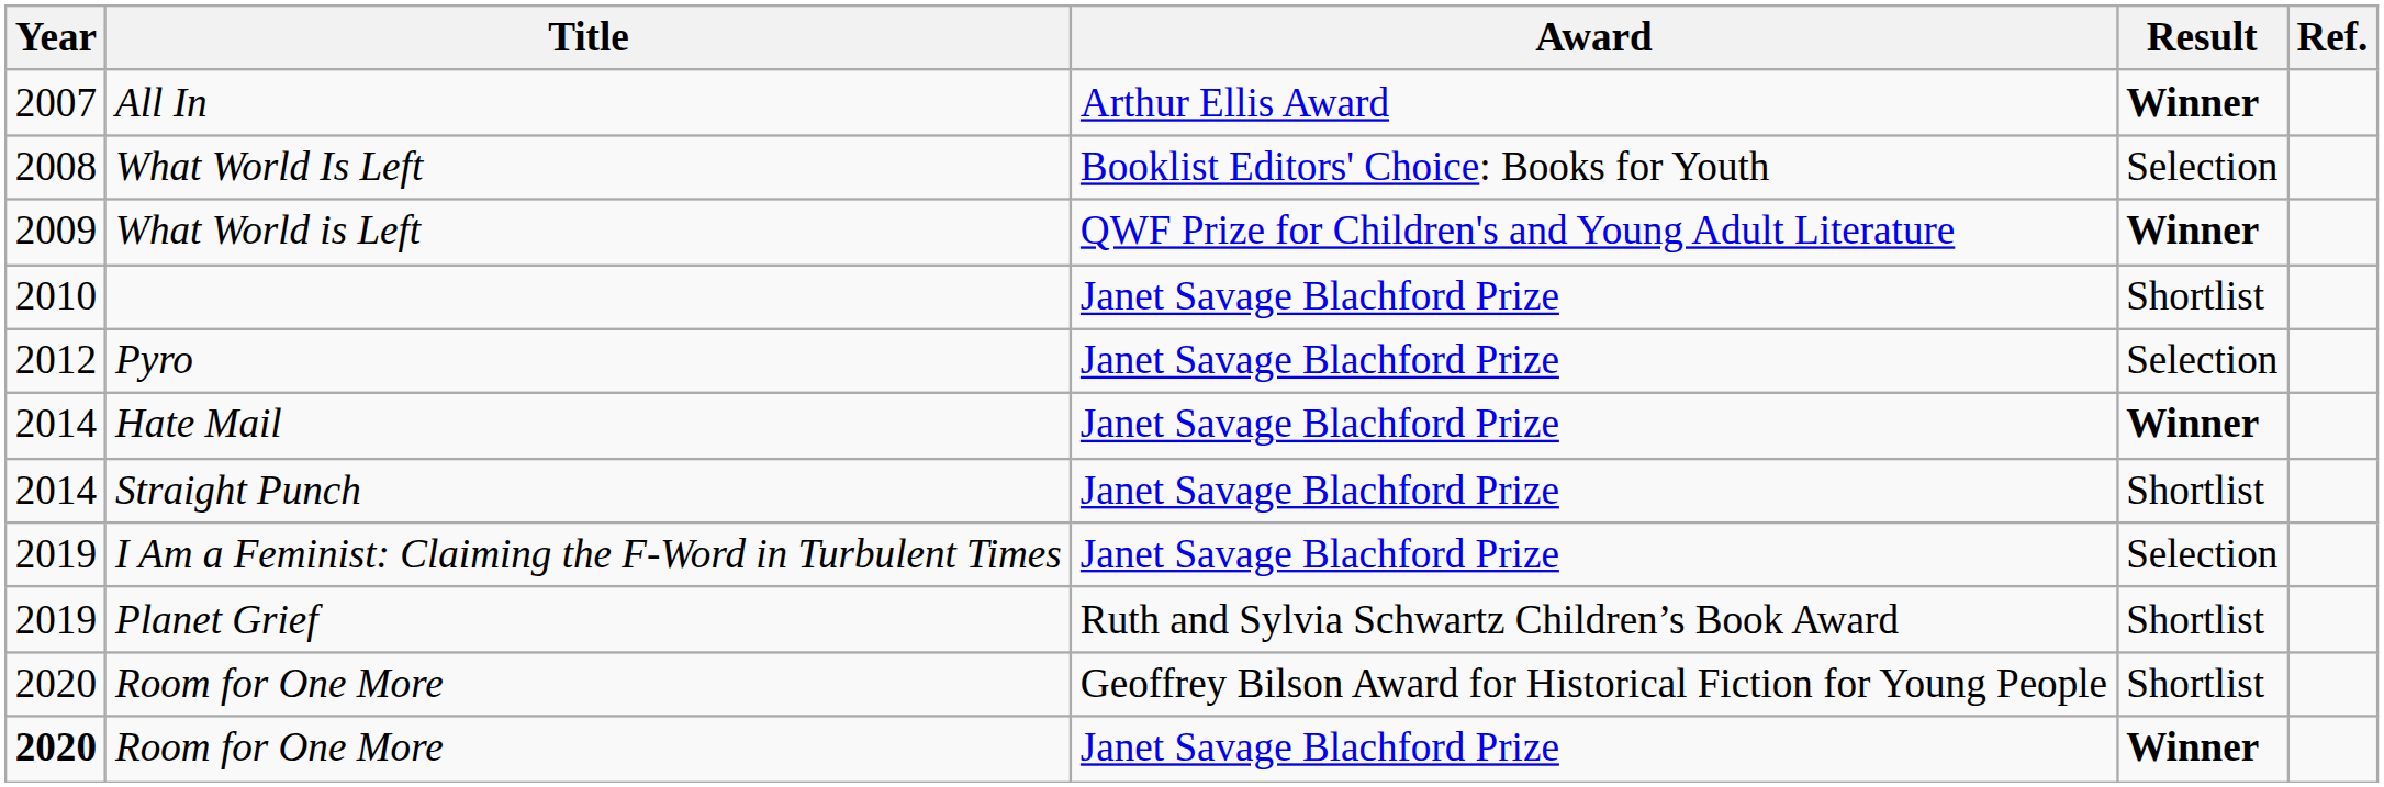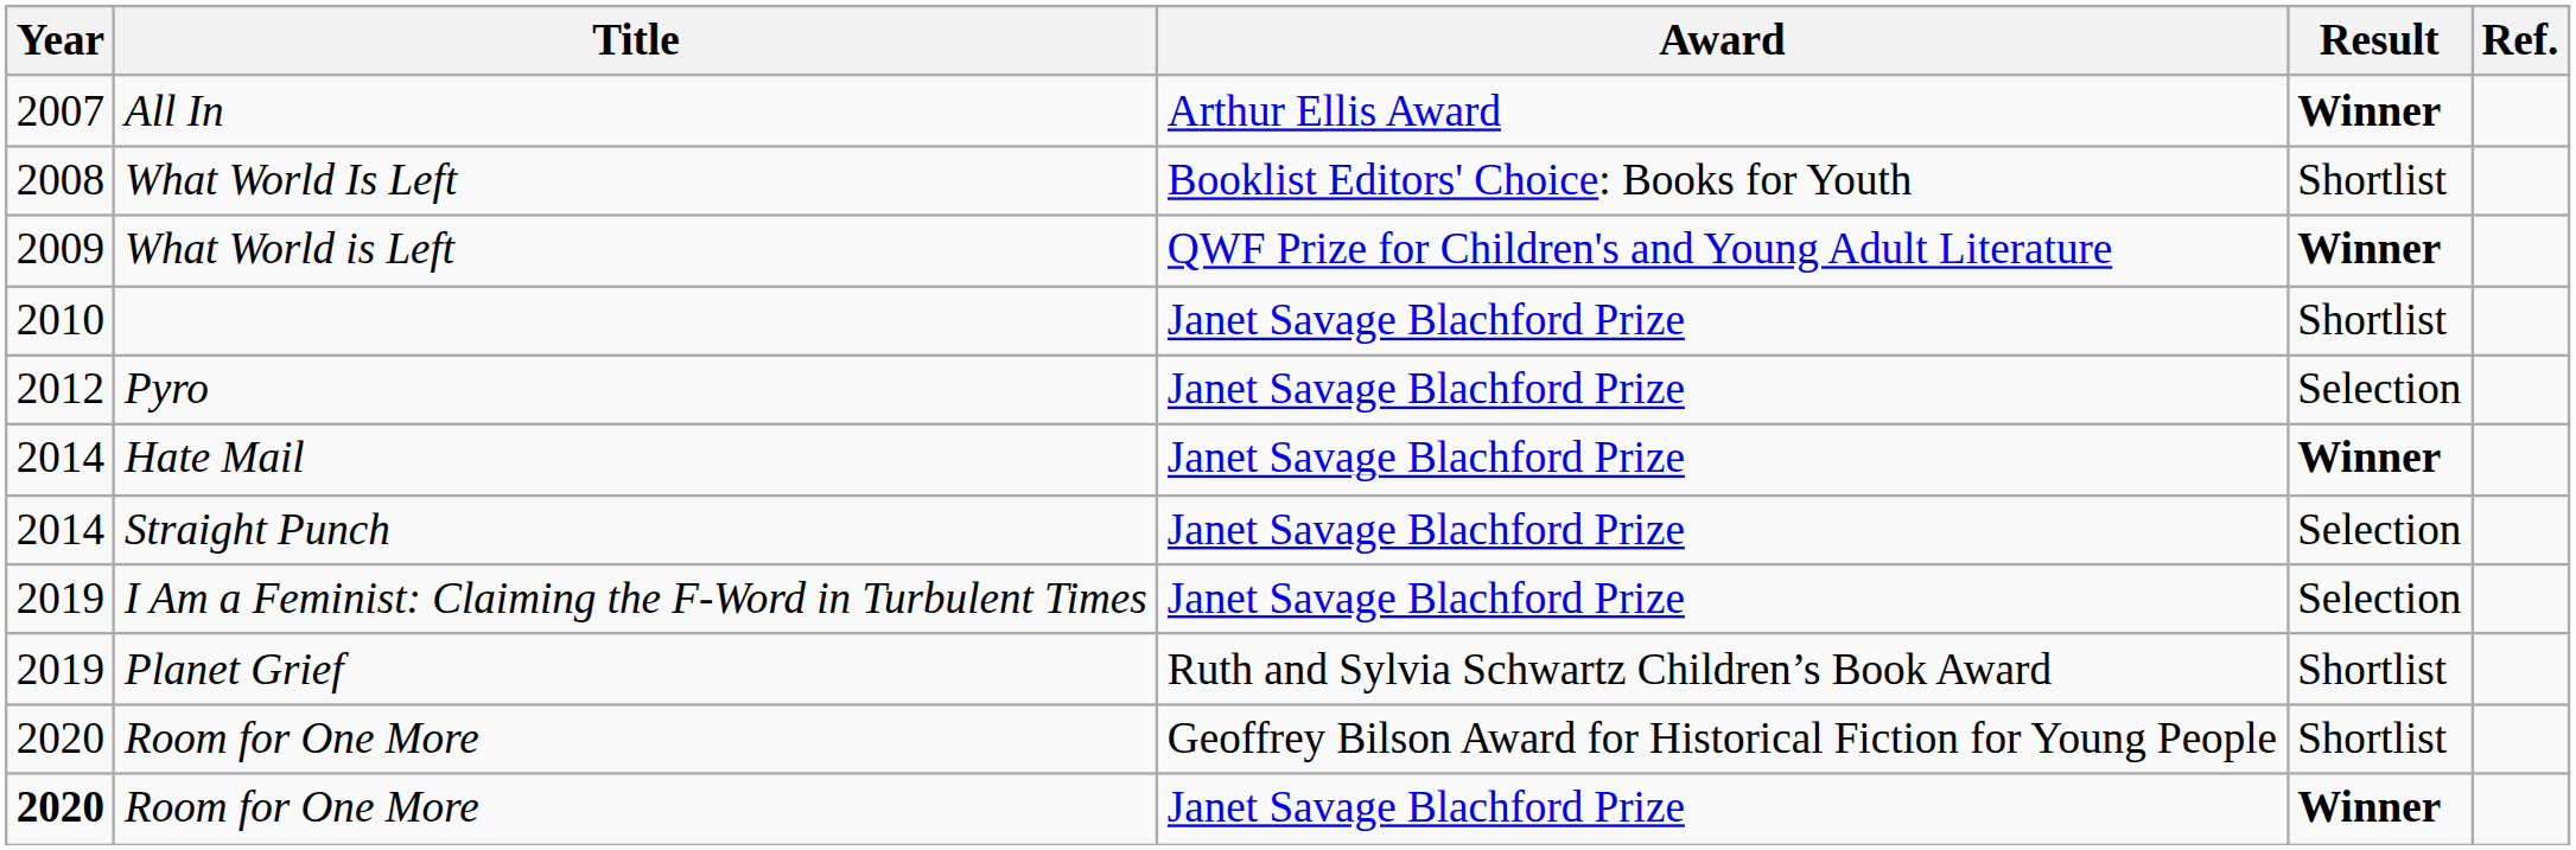 <table class="wikitable">
 <tr>
 <th>Year</th>
 <th>Title</th>
 <th>Award</th>
 <th>Result</th>
 <th>Ref.</th>
 </tr>
 <tr>
 <td>2007</td>
 <td><em>All In</em></td>
 <td><a href='#'>Arthur Ellis Award</a></td>
 <td><strong>Winner</strong></td>
 <td></td>
 </tr>
 <tr>
 <td>2008</td>
 <td><em>What World Is Left</em></td>
 <td><a href='#'>Booklist Editors' Choice</a>: Books for Youth</td>
-<td>Selection</td>
+<td>Shortlist</td>
 <td></td>
 </tr>
 <tr>
 <td>2009</td>
 <td><em>What World is Left</em></td>
 <td><a href='#'>QWF Prize for Children's and Young Adult Literature</a></td>
 <td><strong>Winner</strong></td>
 <td></td>
 </tr>
 <tr>
 <td>2010</td>
 <td></td>
 <td><a href='#'>Janet Savage Blachford Prize</a></td>
 <td>Shortlist</td>
 <td></td>
 </tr>
 <tr>
 <td>2012</td>
 <td><em>Pyro</em></td>
 <td><a href='#'>Janet Savage Blachford Prize</a></td>
 <td>Selection</td>
 <td></td>
 </tr>
 <tr>
 <td>2014</td>
 <td><em>Hate Mail</em></td>
 <td><a href='#'>Janet Savage Blachford Prize</a></td>
 <td><strong>Winner</strong></td>
 <td></td>
 </tr>
 <tr>
 <td>2014</td>
 <td><em>Straight Punch</em></td>
 <td><a href='#'>Janet Savage Blachford Prize</a></td>
-<td>Shortlist</td>
+<td>Selection</td>
 <td></td>
 </tr>
 <tr>
 <td>2019</td>
 <td><em>I Am a Feminist: Claiming the F-Word in Turbulent Times</em></td>
 <td><a href='#'>Janet Savage Blachford Prize</a></td>
 <td>Selection</td>
 <td></td>
 </tr>
 <tr>
 <td>2019</td>
 <td><em>Planet Grief</em></td>
 <td>Ruth and Sylvia Schwartz Children’s Book Award</td>
 <td>Shortlist</td>
 <td></td>
 </tr>
 <tr>
 <td>2020</td>
 <td><em>Room for One More</em></td>
 <td>Geoffrey Bilson Award for Historical Fiction for Young People</td>
 <td>Shortlist</td>
 <td></td>
 </tr>
 <tr>
 <td><strong>2020</strong></td>
 <td><em>Room for One More</em></td>
 <td><a href='#'>Janet Savage Blachford Prize</a></td>
 <td><strong>Winner</strong></td>
 <td></td>
 </tr>
 </table>
